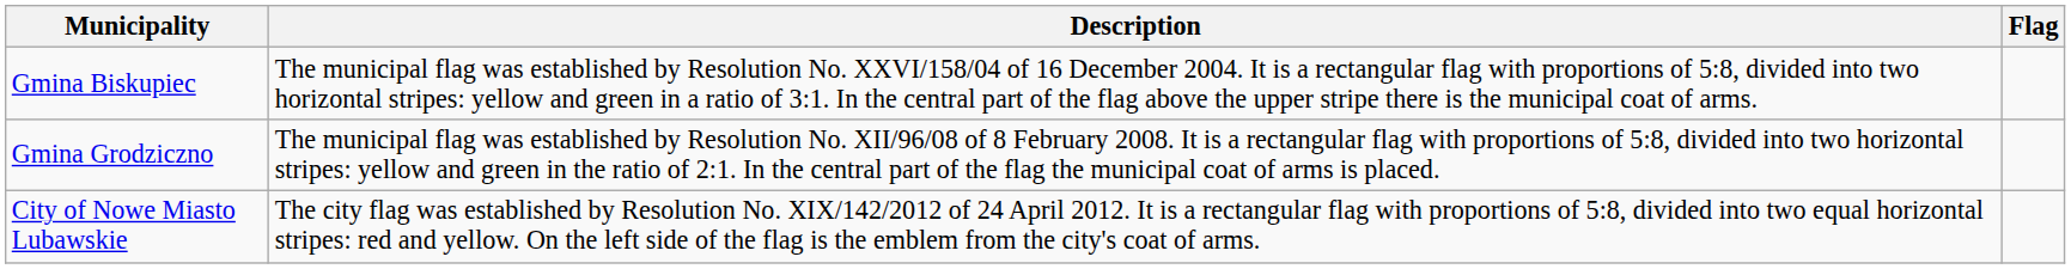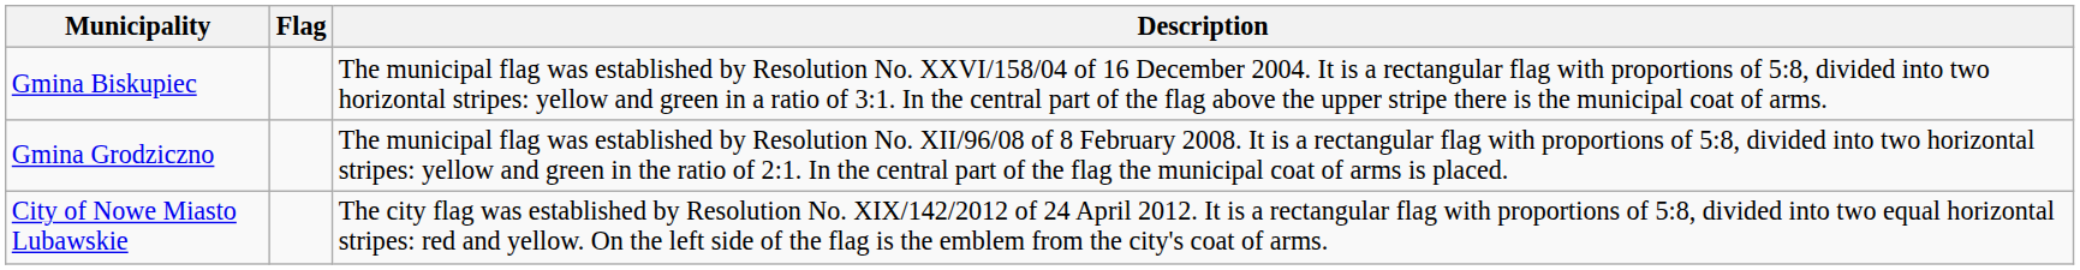 <table class="wikitable">
 <tr>
 <th>Municipality</th>
+<th>Flag</th>
 <th>Description</th>
-<th>Flag</th>
 </tr>
 <tr>
 <td><a href='#'>Gmina Biskupiec</a></td>
+<td></td>
 <td>The municipal flag was established by Resolution No. XXVI/158/04 of 16 December 2004. It is a rectangular flag with proportions of 5:8, divided into two horizontal stripes: yellow and green in a ratio of 3:1. In the central part of the flag above the upper stripe there is the municipal coat of arms.</td>
-<td></td>
 </tr>
 <tr>
 <td><a href='#'>Gmina Grodziczno</a></td>
+<td></td>
 <td>The municipal flag was established by Resolution No. XII/96/08 of 8 February 2008. It is a rectangular flag with proportions of 5:8, divided into two horizontal stripes: yellow and green in the ratio of 2:1. In the central part of the flag the municipal coat of arms is placed.</td>
-<td></td>
 </tr>
 <tr>
 <td><a href='#'>City of Nowe Miasto Lubawskie</a></td>
+<td></td>
 <td>The city flag was established by Resolution No. XIX/142/2012 of 24 April 2012. It is a rectangular flag with proportions of 5:8, divided into two equal horizontal stripes: red and yellow. On the left side of the flag is the emblem from the city's coat of arms.</td>
-<td></td>
 </tr>
 </table>
